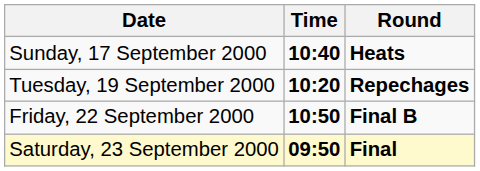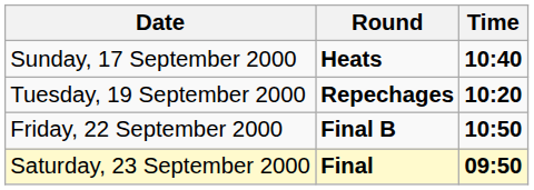 <table class="wikitable">
 <tr>
 <th>Date</th>
+<th>Round</th>
 <th>Time</th>
-<th>Round</th>
 </tr>
 <tr>
 <td>Sunday, 17 September 2000</td>
+<td><strong>Heats</strong></td>
 <td><strong>10:40</strong></td>
-<td><strong>Heats</strong></td>
 </tr>
 <tr>
 <td>Tuesday, 19 September 2000</td>
+<td><strong>Repechages</strong></td>
 <td><strong>10:20</strong></td>
-<td><strong>Repechages</strong></td>
 </tr>
 <tr>
 <td>Friday, 22 September 2000</td>
+<td><strong>Final B</strong></td>
 <td><strong>10:50</strong></td>
-<td><strong>Final B</strong></td>
 </tr>
 <tr>
 <td style=background:lemonchiffon>Saturday, 23 September 2000</td>
+<td style=background:lemonchiffon><strong>Final</strong></td>
 <td style=background:lemonchiffon><strong>09:50</strong></td>
-<td style=background:lemonchiffon><strong>Final</strong></td>
 </tr>
 </table>
